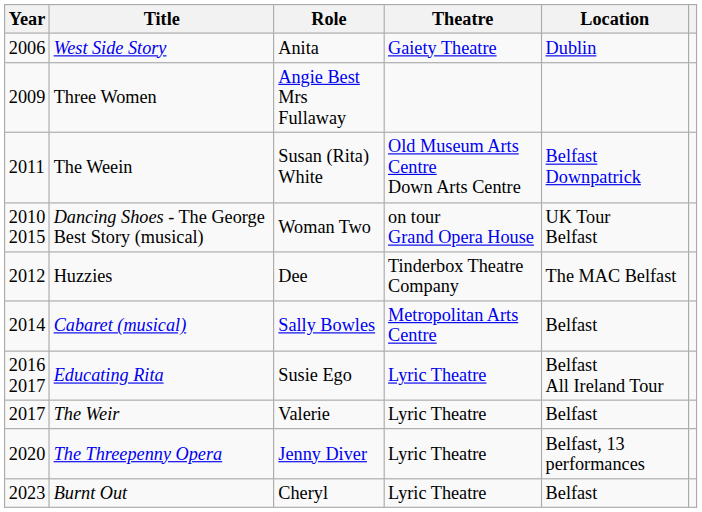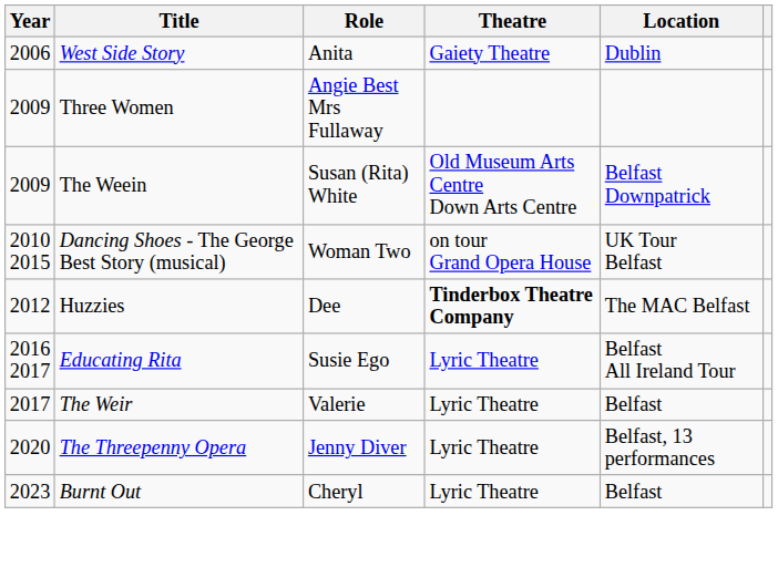 <table class="wikitable sortable">
 <tr>
 <th>Year</th>
 <th>Title</th>
 <th>Role</th>
 <th>Theatre</th>
 <th>Location</th>
 <th class="unsortable"></th>
 </tr>
 <tr>
 <td>2006</td>
 <td><em><a href='#'>West Side Story</a></em></td>
 <td>Anita</td>
 <td><a href='#'>Gaiety Theatre</a></td>
 <td><a href='#'>Dublin</a></td>
 <td></td>
 </tr>
 <tr>
 <td>2009</td>
 <td>Three Women</td>
 <td><a href='#'>Angie Best</a><br>Mrs Fullaway</td>
 <td></td>
 <td></td>
 <td></td>
 </tr>
 <tr>
-<td>2011</td>
+<td>2009</td>
 <td>The Weein</td>
 <td>Susan (Rita) White</td>
 <td><a href='#'>Old Museum Arts Centre</a><br>Down Arts Centre</td>
 <td><a href='#'>Belfast</a><br><a href='#'>Downpatrick</a> </td>
 <td></td>
 </tr>
 <tr>
 <td>2010<br>2015</td>
 <td><em>Dancing Shoes</em> - The George Best Story (musical)</td>
 <td>Woman Two</td>
 <td>on tour<br><a href='#'>Grand Opera House</a></td>
 <td>UK Tour<br>Belfast</td>
 <td><br></td>
 </tr>
 <tr>
 <td>2012</td>
 <td>Huzzies</td>
 <td>Dee</td>
-<td>Tinderbox Theatre Company</td>
+<td><strong>Tinderbox Theatre Company</strong></td>
 <td>The MAC Belfast</td>
-<td></td>
-</tr>
-<tr>
-<td>2014</td>
-<td><em><a href='#'>Cabaret (musical)</a></em></td>
-<td><a href='#'>Sally Bowles</a></td>
-<td><a href='#'>Metropolitan Arts Centre</a></td>
-<td>Belfast</td>
 <td></td>
 </tr>
 <tr>
 <td>2016<br>2017</td>
 <td><em><a href='#'>Educating Rita</a></em></td>
 <td>Susie Ego</td>
 <td><a href='#'>Lyric Theatre</a></td>
 <td>Belfast<br>All Ireland Tour</td>
 <td><br></td>
 </tr>
 <tr>
 <td>2017</td>
 <td><em>The Weir</em></td>
 <td>Valerie</td>
 <td>Lyric Theatre</td>
 <td>Belfast</td>
 <td></td>
 </tr>
 <tr>
 <td>2020</td>
 <td><em><a href='#'>The Threepenny Opera</a></em></td>
 <td><a href='#'>Jenny Diver</a></td>
 <td>Lyric Theatre</td>
 <td>Belfast, 13 performances</td>
 <td></td>
 </tr>
 <tr>
 <td>2023</td>
 <td><em>Burnt Out</em></td>
 <td>Cheryl</td>
 <td>Lyric Theatre</td>
 <td>Belfast</td>
 <td></td>
 </tr>
 </table>
